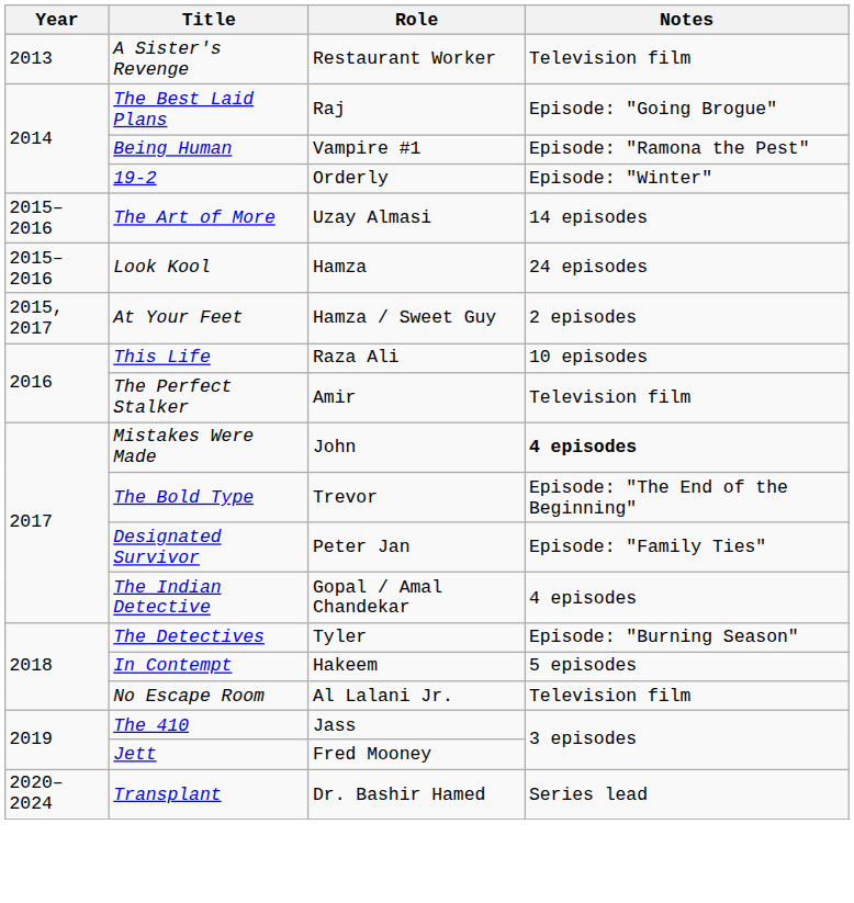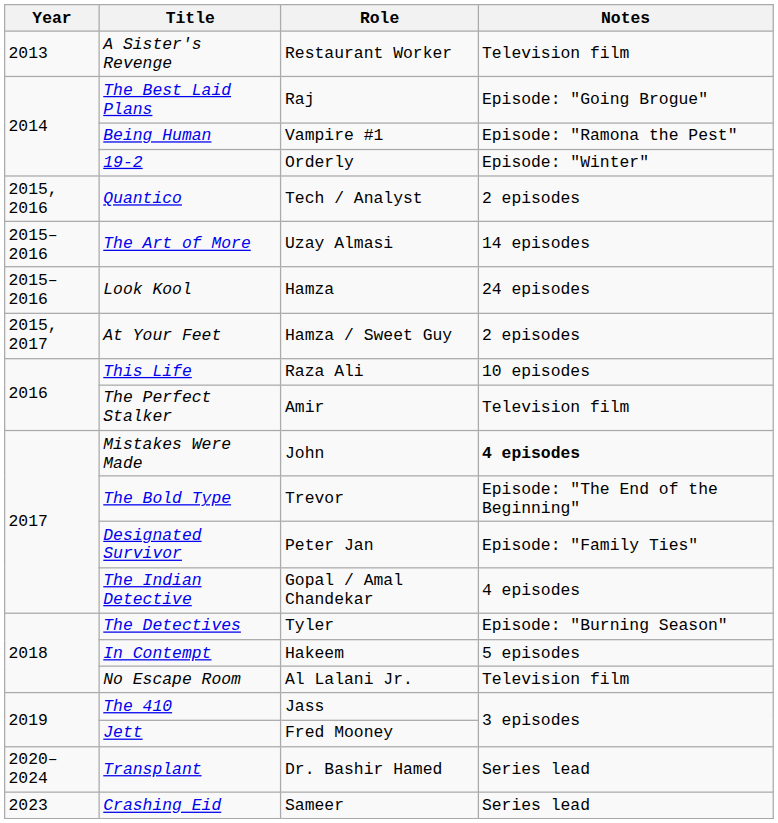 <table class="wikitable sortable">
 <tr>
 <th>Year</th>
 <th>Title</th>
 <th>Role</th>
 <th class="unsortable">Notes</th>
 </tr>
 <tr>
 <td>2013</td>
 <td data-sort-value="Sister's Revenge, A"><em>A Sister's Revenge</em></td>
 <td>Restaurant Worker</td>
 <td>Television film</td>
 </tr>
 <tr>
 <td rowspan="3">2014</td>
 <td data-sort-value="Best Laid Plans, The"><em><a href='#'>The Best Laid Plans</a></em></td>
 <td>Raj</td>
 <td>Episode: "Going Brogue"</td>
 </tr>
 <tr>
 <td><a href='#'><em>Being Human</em></a></td>
 <td>Vampire #1</td>
 <td>Episode: "Ramona the Pest"</td>
 </tr>
 <tr>
 <td><em><a href='#'>19-2</a></em></td>
 <td>Orderly</td>
 <td>Episode: "Winter"</td>
+</tr>
+<tr>
+<td>2015, 2016</td>
+<td><em><a href='#'>Quantico</a></em></td>
+<td>Tech / Analyst</td>
+<td>2 episodes</td>
 </tr>
 <tr>
 <td>2015–2016</td>
 <td data-sort-value="Art of More, The"><em><a href='#'>The Art of More</a></em></td>
 <td>Uzay Almasi</td>
 <td>14 episodes</td>
 </tr>
 <tr>
 <td>2015–2016</td>
 <td><em>Look Kool</em></td>
 <td>Hamza</td>
 <td>24 episodes</td>
 </tr>
 <tr>
 <td>2015, 2017</td>
 <td><em>At Your Feet</em></td>
 <td>Hamza / Sweet Guy</td>
 <td>2 episodes</td>
 </tr>
 <tr>
 <td rowspan="2">2016</td>
 <td><em><a href='#'>This Life</a></em></td>
 <td>Raza Ali</td>
 <td>10 episodes</td>
 </tr>
 <tr>
 <td data-sort-value="Perfect Stalker, The"><em>The Perfect Stalker</em></td>
 <td>Amir</td>
 <td>Television film</td>
 </tr>
 <tr>
 <td rowspan="4">2017</td>
 <td><em>Mistakes Were Made</em></td>
 <td>John</td>
 <td><strong>4 episodes</strong></td>
 </tr>
 <tr>
 <td data-sort-value="Bold Type, The"><em><a href='#'>The Bold Type</a></em></td>
 <td>Trevor</td>
 <td>Episode: "The End of the Beginning"</td>
 </tr>
 <tr>
 <td><em><a href='#'>Designated Survivor</a></em></td>
 <td>Peter Jan</td>
 <td>Episode: "Family Ties"</td>
 </tr>
 <tr>
 <td data-sort-value="Indian Detective, The"><em><a href='#'>The Indian Detective</a></em></td>
 <td>Gopal / Amal Chandekar</td>
 <td>4 episodes</td>
 </tr>
 <tr>
 <td rowspan="3">2018</td>
 <td data-sort-value="Detectives, The"><em><a href='#'>The Detectives</a></em></td>
 <td>Tyler</td>
 <td>Episode: "Burning Season"</td>
 </tr>
 <tr>
 <td><em><a href='#'>In Contempt</a></em></td>
 <td>Hakeem</td>
 <td>5 episodes</td>
 </tr>
 <tr>
 <td><em>No Escape Room</em></td>
 <td>Al Lalani Jr.</td>
 <td>Television film</td>
 </tr>
 <tr>
 <td rowspan="2">2019</td>
 <td data-sort-value="410, The"><em><a href='#'>The 410</a></em></td>
 <td>Jass</td>
 <td rowspan="2">3 episodes</td>
 </tr>
 <tr>
 <td><em><a href='#'>Jett</a></em></td>
 <td>Fred Mooney</td>
 </tr>
 <tr>
 <td>2020–2024</td>
 <td><em><a href='#'>Transplant</a></em></td>
 <td>Dr. Bashir Hamed</td>
 <td>Series lead</td>
 </tr>
+<tr>
+<td>2023</td>
+<td><em><a href='#'>Crashing Eid</a></em></td>
+<td>Sameer</td>
+<td>Series lead</td>
+</tr>
 </table>
